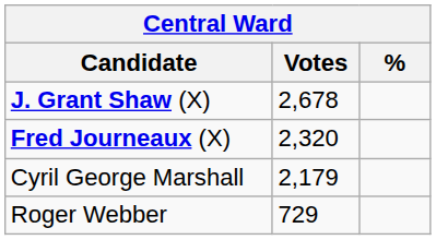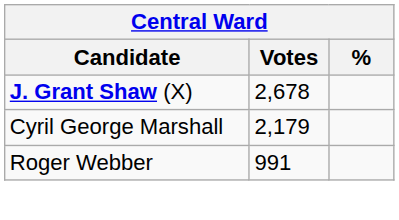 <table class="wikitable">
 <tr>
 <th colspan="3"><a href='#'>Central Ward</a></th>
 </tr>
 <tr>
 <th style="width: 170px">Candidate</th>
 <th style="width: 50px">Votes</th>
 <th style="width: 40px">%</th>
 </tr>
 <tr>
 <td><strong><a href='#'>J. Grant Shaw</a></strong> (X)</td>
 <td>2,678</td>
 <td></td>
 </tr>
 <tr>
-<td><strong><a href='#'>Fred Journeaux</a></strong> (X)</td>
-<td>2,320</td>
-<td></td>
-</tr>
-<tr>
 <td>Cyril George Marshall</td>
 <td>2,179</td>
 <td></td>
 </tr>
 <tr>
 <td>Roger Webber</td>
-<td>729</td>
+<td>991</td>
 <td></td>
 </tr>
 </table>
